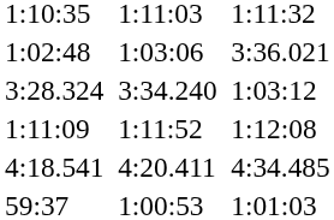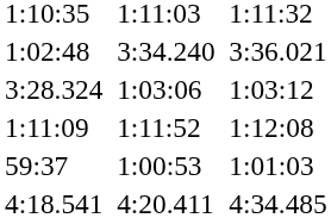 <table>
 <tr>
 <td></td>
 <td></td>
 <td>1:10:35</td>
 <td></td>
 <td>1:11:03</td>
 <td></td>
 <td>1:11:32</td>
 </tr>
 <tr>
 <td></td>
 <td></td>
 <td>1:02:48</td>
 <td></td>
-<td>1:03:06</td>
+<td>3:34.240</td>
 <td></td>
 <td>3:36.021</td>
 </tr>
 <tr>
 <td></td>
 <td></td>
 <td>3:28.324</td>
 <td></td>
-<td>3:34.240</td>
+<td>1:03:06</td>
 <td></td>
 <td>1:03:12</td>
 </tr>
 <tr>
 <td></td>
 <td></td>
 <td>1:11:09</td>
 <td></td>
 <td>1:11:52</td>
 <td></td>
 <td>1:12:08</td>
 </tr>
 <tr>
 <td></td>
 <td></td>
+<td>59:37</td>
+<td></td>
+<td>1:00:53</td>
+<td></td>
+<td>1:01:03</td>
+</tr>
+<tr>
+<td></td>
+<td></td>
 <td>4:18.541</td>
 <td></td>
 <td>4:20.411</td>
 <td></td>
 <td>4:34.485</td>
 </tr>
 <tr>
-<td></td>
-<td></td>
-<td>59:37</td>
-<td></td>
-<td>1:00:53</td>
-<td></td>
-<td>1:01:03</td>
-</tr>
-<tr>
 </tr>
 </table>
